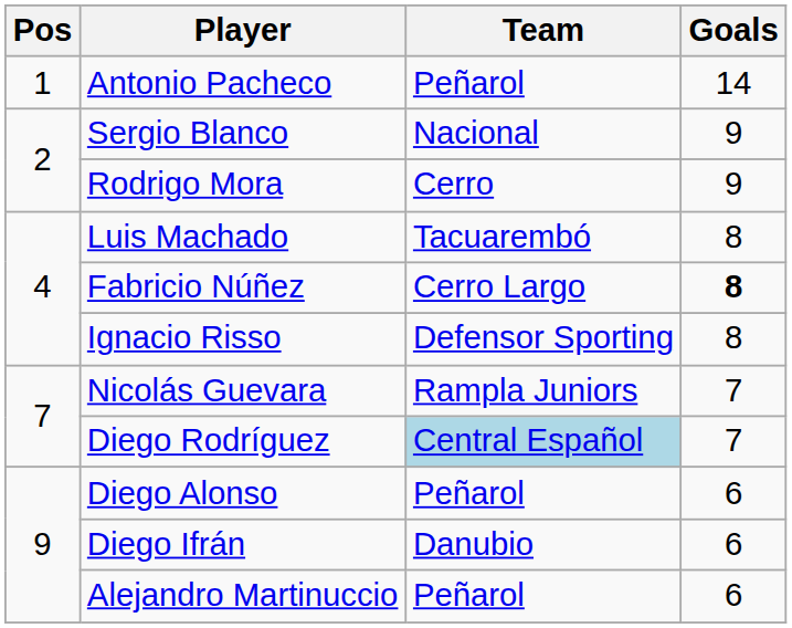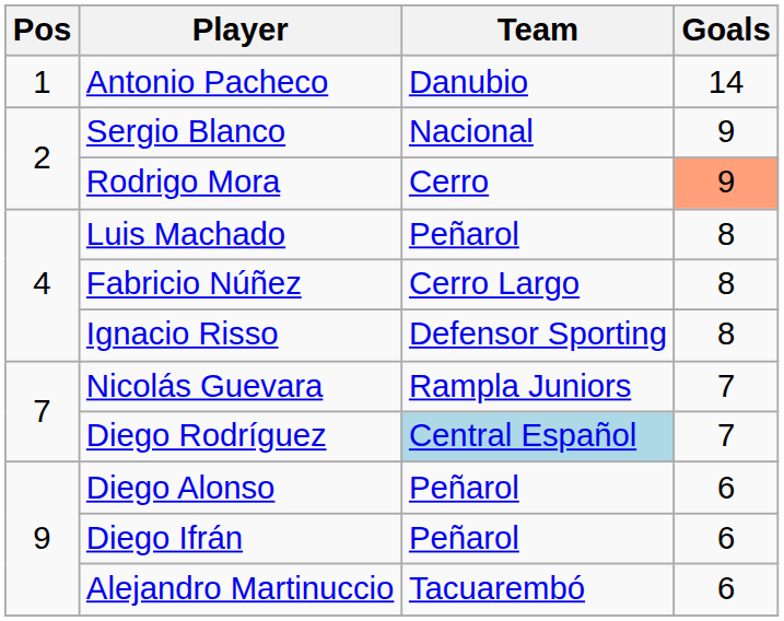 <table class="wikitable" style="text-align:center">
 <tr>
 <th width=23>Pos</th>
 <th>Player</th>
 <th>Team</th>
 <th>Goals</th>
 </tr>
 <tr>
 <td>1</td>
 <td align="left"> <a href='#'>Antonio Pacheco</a></td>
-<td align="left"><a href='#'>Peñarol</a></td>
+<td align="left"><a href='#'>Danubio</a></td>
 <td>14</td>
 </tr>
 <tr>
 <td rowspan=2>2</td>
 <td align="left"> <a href='#'>Sergio Blanco</a></td>
 <td align="left"><a href='#'>Nacional</a></td>
 <td>9</td>
 </tr>
 <tr>
 <td align="left"> <a href='#'>Rodrigo Mora</a></td>
 <td align="left"><a href='#'>Cerro</a></td>
-<td>9</td>
+<td style="background: lightsalmon;">9</td>
 </tr>
 <tr>
 <td rowspan=3>4</td>
 <td align="left"> <a href='#'>Luis Machado</a></td>
-<td align="left"><a href='#'>Tacuarembó</a></td>
+<td align="left"><a href='#'>Peñarol</a></td>
 <td>8</td>
 </tr>
 <tr>
 <td align="left"> <a href='#'>Fabricio Núñez</a></td>
 <td align="left"><a href='#'>Cerro Largo</a></td>
-<td><strong>8</strong></td>
+<td>8</td>
 </tr>
 <tr>
 <td align="left"> <a href='#'>Ignacio Risso</a></td>
 <td align="left"><a href='#'>Defensor Sporting</a></td>
 <td>8</td>
 </tr>
 <tr>
 <td rowspan=2>7</td>
 <td align="left"> <a href='#'>Nicolás Guevara</a></td>
 <td align="left"><a href='#'>Rampla Juniors</a></td>
 <td>7</td>
 </tr>
 <tr>
 <td align="left"> <a href='#'>Diego Rodríguez</a></td>
 <td align="left" style="background: lightblue;"><a href='#'>Central Español</a></td>
 <td>7</td>
 </tr>
 <tr>
 <td rowspan=3>9</td>
 <td align="left"> <a href='#'>Diego Alonso</a></td>
 <td align="left"><a href='#'>Peñarol</a></td>
 <td>6</td>
 </tr>
 <tr>
 <td align="left"> <a href='#'>Diego Ifrán</a></td>
-<td align="left"><a href='#'>Danubio</a></td>
+<td align="left"><a href='#'>Peñarol</a></td>
 <td>6</td>
 </tr>
 <tr>
 <td align="left"> <a href='#'>Alejandro Martinuccio</a></td>
-<td align="left"><a href='#'>Peñarol</a></td>
+<td align="left"><a href='#'>Tacuarembó</a></td>
 <td>6</td>
 </tr>
 </table>
